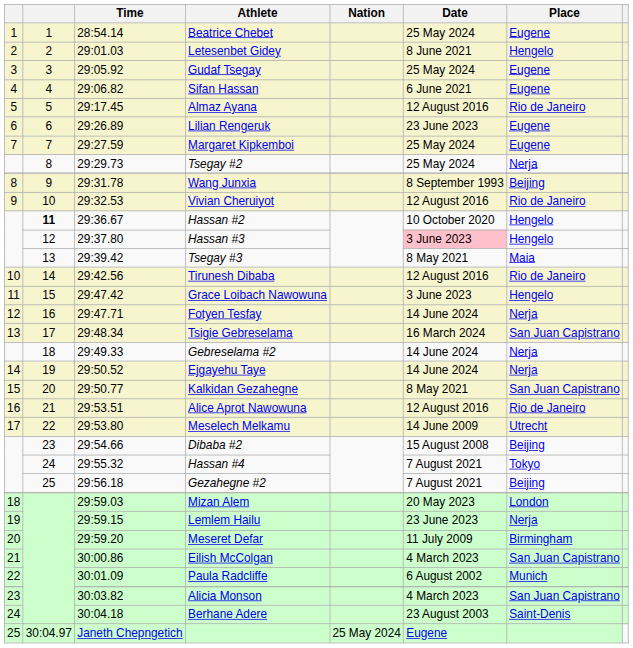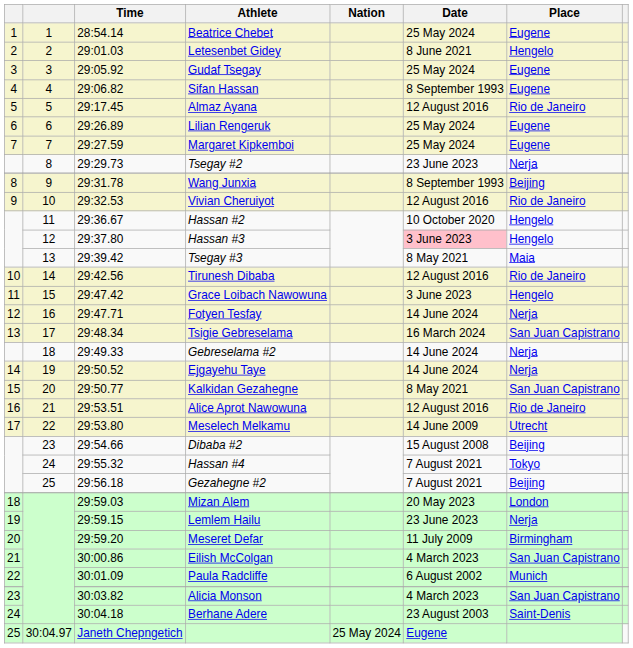 <table class="wikitable sortable">
 <tr>
 <th></th>
 <th></th>
 <th>Time</th>
 <th>Athlete</th>
 <th>Nation</th>
 <th>Date</th>
 <th>Place</th>
 <th class="unsortable"></th>
 </tr>
 <tr bgcolor="#f6F5CE">
 <td align=center>1</td>
 <td align=center>1</td>
 <td>28:54.14</td>
 <td><a href='#'>Beatrice Chebet</a></td>
 <td></td>
 <td>25 May 2024</td>
 <td><a href='#'>Eugene</a></td>
 <td></td>
 </tr>
 <tr bgcolor="#f6F5CE">
 <td align=center>2</td>
 <td align=center>2</td>
 <td>29:01.03</td>
 <td><a href='#'>Letesenbet Gidey</a></td>
 <td></td>
 <td>8 June 2021</td>
 <td><a href='#'>Hengelo</a></td>
 <td></td>
 </tr>
 <tr bgcolor="#f6F5CE">
 <td align="center">3</td>
 <td align="center">3</td>
 <td>29:05.92</td>
 <td><a href='#'>Gudaf Tsegay</a></td>
 <td></td>
 <td>25 May 2024</td>
 <td><a href='#'>Eugene</a></td>
 <td></td>
 </tr>
 <tr bgcolor="#f6F5CE">
 <td align=center>4</td>
 <td align=center>4</td>
 <td>29:06.82</td>
 <td><a href='#'>Sifan Hassan</a></td>
 <td></td>
-<td>6 June 2021</td>
+<td>8 September 1993</td>
 <td><a href='#'>Eugene</a></td>
 <td></td>
 </tr>
 <tr bgcolor="#f6F5CE">
 <td align=center>5</td>
 <td align=center>5</td>
 <td>29:17.45</td>
 <td><a href='#'>Almaz Ayana</a></td>
 <td></td>
 <td>12 August 2016</td>
 <td><a href='#'>Rio de Janeiro</a></td>
 <td></td>
 </tr>
 <tr bgcolor="#f6F5CE">
 <td align="center">6</td>
 <td align="center">6</td>
 <td>29:26.89</td>
 <td><a href='#'>Lilian Rengeruk</a></td>
 <td></td>
-<td>23 June 2023</td>
+<td>25 May 2024</td>
 <td><a href='#'>Eugene</a></td>
 <td></td>
 </tr>
 <tr bgcolor="#f6F5CE">
 <td align="center">7</td>
 <td align="center">7</td>
 <td>29:27.59</td>
 <td><a href='#'>Margaret Kipkemboi</a></td>
 <td></td>
 <td>25 May 2024</td>
 <td><a href='#'>Eugene</a></td>
 <td></td>
 </tr>
 <tr>
 <td rowspan="1"></td>
 <td align="center">8</td>
 <td>29:29.73</td>
 <td><em>Tsegay #2</em></td>
 <td rowspan="1"></td>
-<td>25 May 2024</td>
+<td>23 June 2023</td>
 <td><a href='#'>Nerja</a></td>
 <td></td>
 </tr>
 <tr>
 </tr>
 <tr bgcolor="#f6F5CE">
 <td align="center">8</td>
 <td align="center">9</td>
 <td>29:31.78</td>
 <td><a href='#'>Wang Junxia</a></td>
 <td></td>
 <td>8 September 1993</td>
 <td><a href='#'>Beijing</a></td>
 <td></td>
 </tr>
 <tr bgcolor="#f6F5CE">
 <td align="center">9</td>
 <td align="center">10</td>
 <td>29:32.53</td>
 <td><a href='#'>Vivian Cheruiyot</a></td>
 <td></td>
 <td>12 August 2016</td>
 <td><a href='#'>Rio de Janeiro</a></td>
 <td></td>
 </tr>
 <tr>
 <td rowspan="3"></td>
-<td align="center"><strong>11</strong></td>
+<td align="center">11</td>
 <td>29:36.67</td>
 <td><em>Hassan #2</em></td>
 <td rowspan="3"></td>
 <td>10 October 2020</td>
 <td><a href='#'>Hengelo</a></td>
 <td></td>
 </tr>
 <tr>
 <td align="center">12</td>
 <td>29:37.80</td>
 <td><em>Hassan #3</em></td>
 <td style="background: pink;">3 June 2023</td>
 <td><a href='#'>Hengelo</a></td>
 <td></td>
 </tr>
 <tr>
 <td align="center">13</td>
 <td>29:39.42</td>
 <td><em>Tsegay #3</em></td>
 <td>8 May 2021</td>
 <td><a href='#'>Maia</a></td>
 <td></td>
 </tr>
 <tr bgcolor="#f6F5CE">
 <td align="center">10</td>
 <td align="center">14</td>
 <td>29:42.56</td>
 <td><a href='#'>Tirunesh Dibaba</a></td>
 <td></td>
 <td>12 August 2016</td>
 <td><a href='#'>Rio de Janeiro</a></td>
 <td></td>
 </tr>
 <tr bgcolor="#f6F5CE">
 <td align="center">11</td>
 <td align="center">15</td>
 <td>29:47.42</td>
 <td><a href='#'>Grace Loibach Nawowuna</a></td>
 <td></td>
 <td>3 June 2023</td>
 <td><a href='#'>Hengelo</a></td>
 <td></td>
 </tr>
 <tr bgcolor="#f6F5CE">
 <td align="center">12</td>
 <td align="center">16</td>
 <td>29:47.71</td>
 <td><a href='#'>Fotyen Tesfay</a></td>
 <td></td>
 <td>14 June 2024</td>
 <td><a href='#'>Nerja</a></td>
 <td></td>
 </tr>
 <tr bgcolor="#f6F5CE">
 <td align="center">13</td>
 <td align="center">17</td>
 <td>29:48.34</td>
 <td><a href='#'>Tsigie Gebreselama</a></td>
 <td></td>
 <td>16 March 2024</td>
 <td><a href='#'>San Juan Capistrano</a></td>
 <td></td>
 </tr>
 <tr>
 <td rowspan="1"></td>
 <td align="center">18</td>
 <td>29:49.33</td>
 <td><em>Gebreselama #2</em></td>
 <td rowspan="1"></td>
 <td>14 June 2024</td>
 <td><a href='#'>Nerja</a></td>
 <td></td>
 </tr>
 <tr bgcolor="#f6F5CE">
 <td align="center">14</td>
 <td align="center">19</td>
 <td>29:50.52</td>
 <td><a href='#'>Ejgayehu Taye</a></td>
 <td></td>
 <td>14 June 2024</td>
 <td><a href='#'>Nerja</a></td>
 <td></td>
 </tr>
 <tr bgcolor="#f6F5CE">
 <td align="center">15</td>
 <td align="center">20</td>
 <td>29:50.77</td>
 <td><a href='#'>Kalkidan Gezahegne</a></td>
 <td></td>
 <td>8 May 2021</td>
 <td><a href='#'>San Juan Capistrano</a></td>
 <td></td>
 </tr>
 <tr bgcolor="#f6F5CE">
 <td align="center">16</td>
 <td align="center">21</td>
 <td>29:53.51</td>
 <td><a href='#'>Alice Aprot Nawowuna</a></td>
 <td></td>
 <td>12 August 2016</td>
 <td><a href='#'>Rio de Janeiro</a></td>
 <td></td>
 </tr>
 <tr bgcolor="#f6F5CE">
 <td align="center">17</td>
 <td align="center">22</td>
 <td>29:53.80</td>
 <td><a href='#'>Meselech Melkamu</a></td>
 <td></td>
 <td>14 June 2009</td>
 <td><a href='#'>Utrecht</a></td>
 <td></td>
 </tr>
 <tr>
 <td rowspan="3"></td>
 <td align="center">23</td>
 <td>29:54.66</td>
 <td><em>Dibaba #2</em></td>
 <td rowspan="3"></td>
 <td>15 August 2008</td>
 <td><a href='#'>Beijing</a></td>
 <td></td>
 </tr>
 <tr>
 <td align="center">24</td>
 <td>29:55.32</td>
 <td><em>Hassan #4</em></td>
 <td>7 August 2021</td>
 <td><a href='#'>Tokyo</a></td>
 <td></td>
 </tr>
 <tr>
 <td align="center">25</td>
 <td>29:56.18</td>
 <td><em>Gezahegne #2</em></td>
 <td>7 August 2021</td>
 <td><a href='#'>Beijing</a></td>
 <td></td>
 </tr>
 <tr>
 </tr>
 <tr bgcolor="#CCFFCC">
 <td align="center">18</td>
 <td rowspan="8" align="center"></td>
 <td>29:59.03</td>
 <td><a href='#'>Mizan Alem</a></td>
 <td></td>
 <td>20 May 2023</td>
 <td><a href='#'>London</a></td>
 <td></td>
 </tr>
 <tr bgcolor="#CCFFCC">
 <td align="center">19</td>
 <td>29:59.15</td>
 <td><a href='#'>Lemlem Hailu</a></td>
 <td></td>
 <td>23 June 2023</td>
 <td><a href='#'>Nerja</a></td>
 <td></td>
 </tr>
 <tr bgcolor="#CCFFCC">
 <td align="center">20</td>
 <td>29:59.20</td>
 <td><a href='#'>Meseret Defar</a></td>
 <td></td>
 <td>11 July 2009</td>
 <td><a href='#'>Birmingham</a></td>
 <td></td>
 </tr>
 <tr bgcolor="#CCFFCC">
 <td align="center">21</td>
 <td>30:00.86</td>
 <td><a href='#'>Eilish McColgan</a></td>
 <td></td>
 <td>4 March 2023</td>
 <td><a href='#'>San Juan Capistrano</a></td>
 <td></td>
 </tr>
 <tr bgcolor="#CCFFCC">
 <td align="center">22</td>
 <td>30:01.09</td>
 <td><a href='#'>Paula Radcliffe</a></td>
 <td></td>
 <td>6 August 2002</td>
 <td><a href='#'>Munich</a></td>
 <td></td>
 </tr>
 <tr>
 </tr>
 <tr bgcolor="#CCFFCC">
 <td align="center">23</td>
 <td>30:03.82</td>
 <td><a href='#'>Alicia Monson</a></td>
 <td></td>
 <td>4 March 2023</td>
 <td><a href='#'>San Juan Capistrano</a></td>
 <td></td>
 </tr>
 <tr bgcolor="#CCFFCC">
 <td align="center">24</td>
 <td>30:04.18</td>
 <td><a href='#'>Berhane Adere</a></td>
 <td></td>
 <td>23 August 2003</td>
 <td><a href='#'>Saint-Denis</a></td>
 <td></td>
 </tr>
 <tr bgcolor="#CCFFCC">
 <td align="center">25</td>
 <td>30:04.97</td>
 <td><a href='#'>Janeth Chepngetich</a></td>
 <td></td>
 <td>25 May 2024</td>
 <td><a href='#'>Eugene</a></td>
 <td></td>
 </tr>
 </table>
